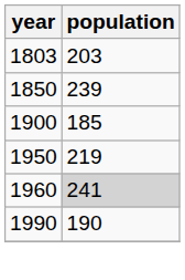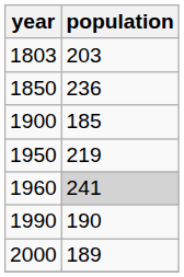 <table class="wikitable">
 <tr>
 <th>year</th>
 <th>population</th>
 </tr>
 <tr>
 <td>1803</td>
 <td>203</td>
 </tr>
 <tr>
 <td>1850</td>
-<td>239</td>
+<td>236</td>
 </tr>
 <tr>
 <td>1900</td>
 <td>185</td>
 </tr>
 <tr>
 <td>1950</td>
 <td>219</td>
 </tr>
 <tr>
 <td>1960</td>
 <td style="background: lightgrey;">241</td>
 </tr>
 <tr>
 <td>1990</td>
 <td>190</td>
 </tr>
 <tr>
+<td>2000</td>
+<td>189</td>
+</tr>
+<tr>
 </tr>
 </table>
